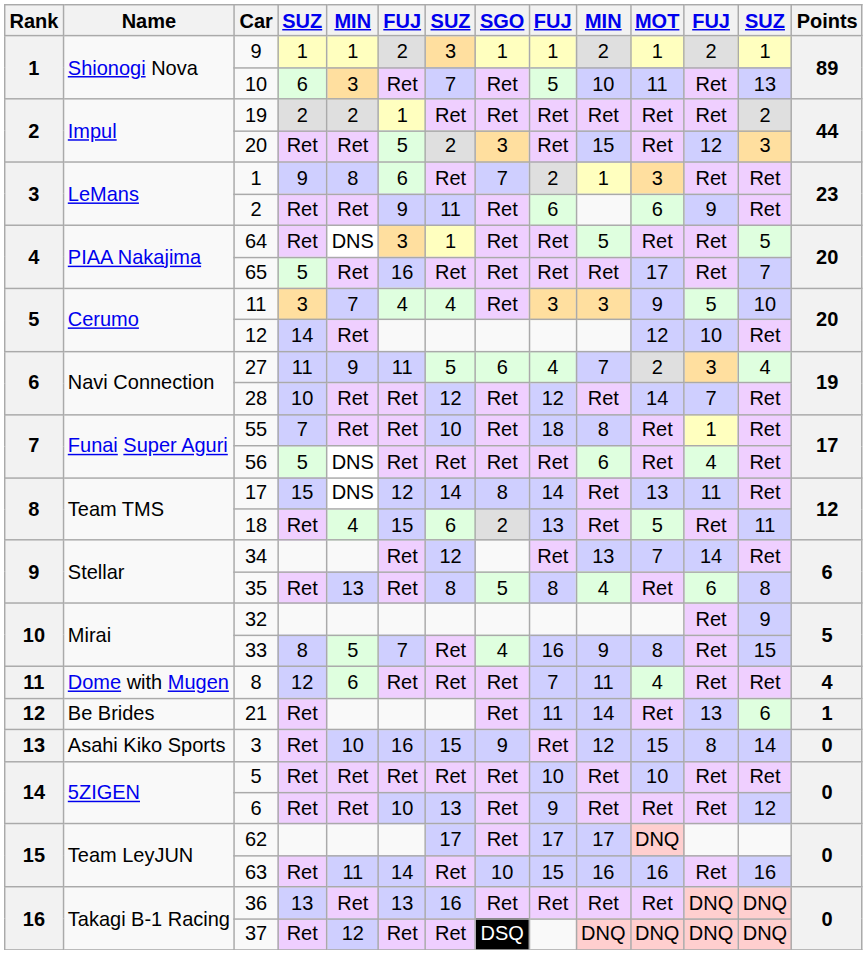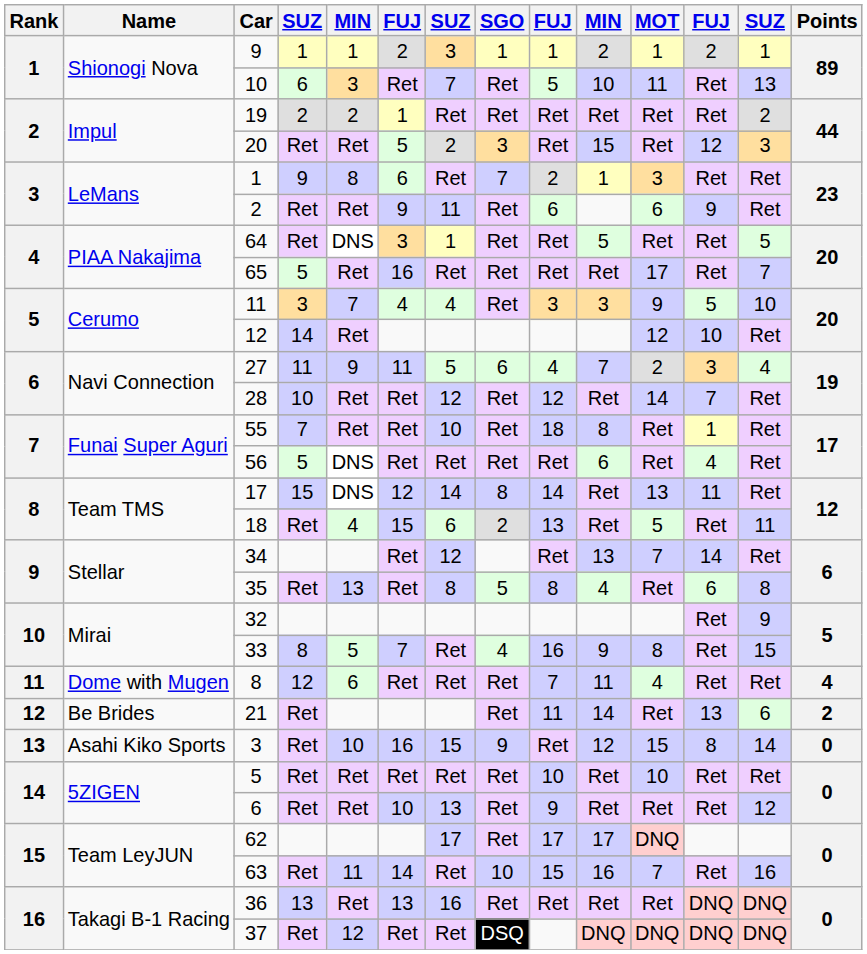 <table class="wikitable" style="font-size: 85%; text-align:center">
 <tr>
 <th>Rank</th>
 <th>Name</th>
 <th>Car</th>
 <th><a href='#'>SUZ</a></th>
 <th><a href='#'>MIN</a></th>
 <th><a href='#'>FUJ</a></th>
 <th><a href='#'>SUZ</a></th>
 <th><a href='#'>SGO</a></th>
 <th><a href='#'>FUJ</a></th>
 <th><a href='#'>MIN</a></th>
 <th><a href='#'>MOT</a></th>
 <th><a href='#'>FUJ</a></th>
 <th><a href='#'>SUZ</a></th>
 <th>Points</th>
 </tr>
 <tr>
 <th rowspan="2">1</th>
 <td rowspan="2" align="left"><a href='#'>Shionogi</a> Nova</td>
 <td>9</td>
 <td style="background:#FFFFBF;">1</td>
 <td style="background:#FFFFBF;">1</td>
 <td style="background:#DFDFDF;">2</td>
 <td style="background:#FFDF9F;">3</td>
 <td style="background:#FFFFBF;">1</td>
 <td style="background:#FFFFBF;">1</td>
 <td style="background:#DFDFDF;">2</td>
 <td style="background:#FFFFBF;">1</td>
 <td style="background:#DFDFDF;">2</td>
 <td style="background:#FFFFBF;">1</td>
 <th rowspan="2">89</th>
 </tr>
 <tr>
 <td>10</td>
 <td style="background:#DFFFDF;">6</td>
 <td style="background:#FFDF9F;">3</td>
 <td style="background:#EFCFFF;">Ret</td>
 <td style="background:#CFCFFF;">7</td>
 <td style="background:#EFCFFF;">Ret</td>
 <td style="background:#DFFFDF;">5</td>
 <td style="background:#CFCFFF;">10</td>
 <td style="background:#CFCFFF;">11</td>
 <td style="background:#EFCFFF;">Ret</td>
 <td style="background:#CFCFFF;">13</td>
 </tr>
 <tr>
 <th rowspan="2">2</th>
 <td rowspan="2" align="left"><a href='#'>Impul</a></td>
 <td>19</td>
 <td style="background:#DFDFDF;">2</td>
 <td style="background:#DFDFDF;">2</td>
 <td style="background:#FFFFBF;">1</td>
 <td style="background:#EFCFFF;">Ret</td>
 <td style="background:#EFCFFF;">Ret</td>
 <td style="background:#EFCFFF;">Ret</td>
 <td style="background:#EFCFFF;">Ret</td>
 <td style="background:#EFCFFF;">Ret</td>
 <td style="background:#EFCFFF;">Ret</td>
 <td style="background:#DFDFDF;">2</td>
 <th rowspan="2">44</th>
 </tr>
 <tr>
 <td>20</td>
 <td style="background:#EFCFFF;">Ret</td>
 <td style="background:#EFCFFF;">Ret</td>
 <td style="background:#DFFFDF;">5</td>
 <td style="background:#DFDFDF;">2</td>
 <td style="background:#FFDF9F;">3</td>
 <td style="background:#EFCFFF;">Ret</td>
 <td style="background:#CFCFFF;">15</td>
 <td style="background:#EFCFFF;">Ret</td>
 <td style="background:#CFCFFF;">12</td>
 <td style="background:#FFDF9F;">3</td>
 </tr>
 <tr>
 <th rowspan="2">3</th>
 <td rowspan="2" align="left"><a href='#'>LeMans</a></td>
 <td>1</td>
 <td style="background:#CFCFFF;">9</td>
 <td style="background:#CFCFFF;">8</td>
 <td style="background:#DFFFDF;">6</td>
 <td style="background:#EFCFFF;">Ret</td>
 <td style="background:#CFCFFF;">7</td>
 <td style="background:#DFDFDF;">2</td>
 <td style="background:#FFFFBF;">1</td>
 <td style="background:#FFDF9F;">3</td>
 <td style="background:#EFCFFF;">Ret</td>
 <td style="background:#EFCFFF;">Ret</td>
 <th rowspan="2">23</th>
 </tr>
 <tr>
 <td>2</td>
 <td style="background:#EFCFFF;">Ret</td>
 <td style="background:#EFCFFF;">Ret</td>
 <td style="background:#CFCFFF;">9</td>
 <td style="background:#CFCFFF;">11</td>
 <td style="background:#EFCFFF;">Ret</td>
 <td style="background:#DFFFDF;">6</td>
 <td></td>
 <td style="background:#DFFFDF;">6</td>
 <td style="background:#CFCFFF;">9</td>
 <td style="background:#EFCFFF;">Ret</td>
 </tr>
 <tr>
 <th rowspan="2">4</th>
 <td rowspan="2" align="left"><a href='#'>PIAA Nakajima</a></td>
 <td>64</td>
 <td style="background:#EFCFFF;">Ret</td>
 <td style="background:#FFFFFF;">DNS</td>
 <td style="background:#FFDF9F;">3</td>
 <td style="background:#FFFFBF;">1</td>
 <td style="background:#EFCFFF;">Ret</td>
 <td style="background:#EFCFFF;">Ret</td>
 <td style="background:#DFFFDF;">5</td>
 <td style="background:#EFCFFF;">Ret</td>
 <td style="background:#EFCFFF;">Ret</td>
 <td style="background:#DFFFDF;">5</td>
 <th rowspan="2">20</th>
 </tr>
 <tr>
 <td>65</td>
 <td style="background:#DFFFDF;">5</td>
 <td style="background:#EFCFFF;">Ret</td>
 <td style="background:#CFCFFF;">16</td>
 <td style="background:#EFCFFF;">Ret</td>
 <td style="background:#EFCFFF;">Ret</td>
 <td style="background:#EFCFFF;">Ret</td>
 <td style="background:#EFCFFF;">Ret</td>
 <td style="background:#CFCFFF;">17</td>
 <td style="background:#EFCFFF;">Ret</td>
 <td style="background:#CFCFFF;">7</td>
 </tr>
 <tr>
 <th rowspan="2">5</th>
 <td rowspan="2" align="left"><a href='#'>Cerumo</a></td>
 <td>11</td>
 <td style="background:#FFDF9F;">3</td>
 <td style="background:#CFCFFF;">7</td>
 <td style="background:#DFFFDF;">4</td>
 <td style="background:#DFFFDF;">4</td>
 <td style="background:#EFCFFF;">Ret</td>
 <td style="background:#FFDF9F;">3</td>
 <td style="background:#FFDF9F;">3</td>
 <td style="background:#CFCFFF;">9</td>
 <td style="background:#DFFFDF;">5</td>
 <td style="background:#CFCFFF;">10</td>
 <th rowspan="2">20</th>
 </tr>
 <tr>
 <td>12</td>
 <td style="background:#CFCFFF;">14</td>
 <td style="background:#EFCFFF;">Ret</td>
 <td></td>
 <td></td>
 <td></td>
 <td></td>
 <td></td>
 <td style="background:#CFCFFF;">12</td>
 <td style="background:#CFCFFF;">10</td>
 <td style="background:#EFCFFF;">Ret</td>
 </tr>
 <tr>
 <th rowspan="2">6</th>
 <td rowspan="2" align="left">Navi Connection</td>
 <td>27</td>
 <td style="background:#CFCFFF;">11</td>
 <td style="background:#CFCFFF;">9</td>
 <td style="background:#CFCFFF;">11</td>
 <td style="background:#DFFFDF;">5</td>
 <td style="background:#DFFFDF;">6</td>
 <td style="background:#DFFFDF;">4</td>
 <td style="background:#CFCFFF;">7</td>
 <td style="background:#DFDFDF;">2</td>
 <td style="background:#FFDF9F;">3</td>
 <td style="background:#DFFFDF;">4</td>
 <th rowspan="2">19</th>
 </tr>
 <tr>
 <td>28</td>
 <td style="background:#CFCFFF;">10</td>
 <td style="background:#EFCFFF;">Ret</td>
 <td style="background:#EFCFFF;">Ret</td>
 <td style="background:#CFCFFF;">12</td>
 <td style="background:#EFCFFF;">Ret</td>
 <td style="background:#CFCFFF;">12</td>
 <td style="background:#EFCFFF;">Ret</td>
 <td style="background:#CFCFFF;">14</td>
 <td style="background:#CFCFFF;">7</td>
 <td style="background:#EFCFFF;">Ret</td>
 </tr>
 <tr>
 <th rowspan="2">7</th>
 <td rowspan="2" align="left"><a href='#'>Funai</a> <a href='#'>Super Aguri</a></td>
 <td>55</td>
 <td style="background:#CFCFFF;">7</td>
 <td style="background:#EFCFFF;">Ret</td>
 <td style="background:#EFCFFF;">Ret</td>
 <td style="background:#CFCFFF;">10</td>
 <td style="background:#EFCFFF;">Ret</td>
 <td style="background:#CFCFFF;">18</td>
 <td style="background:#CFCFFF;">8</td>
 <td style="background:#EFCFFF;">Ret</td>
 <td style="background:#FFFFBF;">1</td>
 <td style="background:#EFCFFF;">Ret</td>
 <th rowspan="2">17</th>
 </tr>
 <tr>
 <td>56</td>
 <td style="background:#DFFFDF;">5</td>
 <td style="background:#FFFFFF;">DNS</td>
 <td style="background:#EFCFFF;">Ret</td>
 <td style="background:#EFCFFF;">Ret</td>
 <td style="background:#EFCFFF;">Ret</td>
 <td style="background:#EFCFFF;">Ret</td>
 <td style="background:#DFFFDF;">6</td>
 <td style="background:#EFCFFF;">Ret</td>
 <td style="background:#DFFFDF;">4</td>
 <td style="background:#EFCFFF;">Ret</td>
 </tr>
 <tr>
 <th rowspan="2">8</th>
 <td rowspan="2" align="left">Team TMS</td>
 <td>17</td>
 <td style="background:#CFCFFF;">15</td>
 <td style="background:#FFFFFF;">DNS</td>
 <td style="background:#CFCFFF;">12</td>
 <td style="background:#CFCFFF;">14</td>
 <td style="background:#CFCFFF;">8</td>
 <td style="background:#CFCFFF;">14</td>
 <td style="background:#EFCFFF;">Ret</td>
 <td style="background:#CFCFFF;">13</td>
 <td style="background:#CFCFFF;">11</td>
 <td style="background:#EFCFFF;">Ret</td>
 <th rowspan="2">12</th>
 </tr>
 <tr>
 <td>18</td>
 <td style="background:#EFCFFF;">Ret</td>
 <td style="background:#DFFFDF;">4</td>
 <td style="background:#CFCFFF;">15</td>
 <td style="background:#DFFFDF;">6</td>
 <td style="background:#DFDFDF;">2</td>
 <td style="background:#CFCFFF;">13</td>
 <td style="background:#EFCFFF;">Ret</td>
 <td style="background:#DFFFDF;">5</td>
 <td style="background:#EFCFFF;">Ret</td>
 <td style="background:#CFCFFF;">11</td>
 </tr>
 <tr>
 <th rowspan="2">9</th>
 <td rowspan="2" align="left">Stellar</td>
 <td>34</td>
 <td></td>
 <td></td>
 <td style="background:#EFCFFF;">Ret</td>
 <td style="background:#CFCFFF;">12</td>
 <td></td>
 <td style="background:#EFCFFF;">Ret</td>
 <td style="background:#CFCFFF;">13</td>
 <td style="background:#CFCFFF;">7</td>
 <td style="background:#CFCFFF;">14</td>
 <td style="background:#EFCFFF;">Ret</td>
 <th rowspan="2">6</th>
 </tr>
 <tr>
 <td>35</td>
 <td style="background:#EFCFFF;">Ret</td>
 <td style="background:#CFCFFF;">13</td>
 <td style="background:#EFCFFF;">Ret</td>
 <td style="background:#CFCFFF;">8</td>
 <td style="background:#DFFFDF;">5</td>
 <td style="background:#CFCFFF;">8</td>
 <td style="background:#DFFFDF;">4</td>
 <td style="background:#EFCFFF;">Ret</td>
 <td style="background:#DFFFDF;">6</td>
 <td style="background:#CFCFFF;">8</td>
 </tr>
 <tr>
 <th rowspan="2">10</th>
 <td rowspan="2" align="left">Mirai</td>
 <td>32</td>
 <td></td>
 <td></td>
 <td></td>
 <td></td>
 <td></td>
 <td></td>
 <td></td>
 <td></td>
 <td style="background:#EFCFFF;">Ret</td>
 <td style="background:#CFCFFF;">9</td>
 <th rowspan="2">5</th>
 </tr>
 <tr>
 <td>33</td>
 <td style="background:#CFCFFF;">8</td>
 <td style="background:#DFFFDF;">5</td>
 <td style="background:#CFCFFF;">7</td>
 <td style="background:#EFCFFF;">Ret</td>
 <td style="background:#DFFFDF;">4</td>
 <td style="background:#CFCFFF;">16</td>
 <td style="background:#CFCFFF;">9</td>
 <td style="background:#CFCFFF;">8</td>
 <td style="background:#EFCFFF;">Ret</td>
 <td style="background:#CFCFFF;">15</td>
 </tr>
 <tr>
 <th>11</th>
 <td align="left"><a href='#'>Dome</a> with <a href='#'>Mugen</a></td>
 <td>8</td>
 <td style="background:#CFCFFF;">12</td>
 <td style="background:#DFFFDF;">6</td>
 <td style="background:#EFCFFF;">Ret</td>
 <td style="background:#EFCFFF;">Ret</td>
 <td style="background:#EFCFFF;">Ret</td>
 <td style="background:#CFCFFF;">7</td>
 <td style="background:#CFCFFF;">11</td>
 <td style="background:#DFFFDF;">4</td>
 <td style="background:#EFCFFF;">Ret</td>
 <td style="background:#EFCFFF;">Ret</td>
 <th>4</th>
 </tr>
 <tr>
 <th>12</th>
 <td align="left">Be Brides</td>
 <td>21</td>
 <td style="background:#EFCFFF;">Ret</td>
 <td></td>
 <td></td>
 <td></td>
 <td style="background:#EFCFFF;">Ret</td>
 <td style="background:#CFCFFF;">11</td>
 <td style="background:#CFCFFF;">14</td>
 <td style="background:#EFCFFF;">Ret</td>
 <td style="background:#CFCFFF;">13</td>
 <td style="background:#DFFFDF;">6</td>
-<th>1</th>
+<th>2</th>
 </tr>
 <tr>
 <th>13</th>
 <td align="left">Asahi Kiko Sports</td>
 <td>3</td>
 <td style="background:#EFCFFF;">Ret</td>
 <td style="background:#CFCFFF;">10</td>
 <td style="background:#CFCFFF;">16</td>
 <td style="background:#CFCFFF;">15</td>
 <td style="background:#CFCFFF;">9</td>
 <td style="background:#EFCFFF;">Ret</td>
 <td style="background:#CFCFFF;">12</td>
 <td style="background:#CFCFFF;">15</td>
 <td style="background:#CFCFFF;">8</td>
 <td style="background:#CFCFFF;">14</td>
 <th>0</th>
 </tr>
 <tr>
 <th rowspan="2">14</th>
 <td rowspan="2" align="left"><a href='#'>5ZIGEN</a></td>
 <td>5</td>
 <td style="background:#EFCFFF;">Ret</td>
 <td style="background:#EFCFFF;">Ret</td>
 <td style="background:#EFCFFF;">Ret</td>
 <td style="background:#EFCFFF;">Ret</td>
 <td style="background:#EFCFFF;">Ret</td>
 <td style="background:#CFCFFF;">10</td>
 <td style="background:#EFCFFF;">Ret</td>
 <td style="background:#CFCFFF;">10</td>
 <td style="background:#EFCFFF;">Ret</td>
 <td style="background:#EFCFFF;">Ret</td>
 <th rowspan="2">0</th>
 </tr>
 <tr>
 <td>6</td>
 <td style="background:#EFCFFF;">Ret</td>
 <td style="background:#EFCFFF;">Ret</td>
 <td style="background:#CFCFFF;">10</td>
 <td style="background:#CFCFFF;">13</td>
 <td style="background:#EFCFFF;">Ret</td>
 <td style="background:#CFCFFF;">9</td>
 <td style="background:#EFCFFF;">Ret</td>
 <td style="background:#EFCFFF;">Ret</td>
 <td style="background:#EFCFFF;">Ret</td>
 <td style="background:#CFCFFF;">12</td>
 </tr>
 <tr>
 <th rowspan="2">15</th>
 <td rowspan="2" align="left">Team LeyJUN</td>
 <td>62</td>
 <td></td>
 <td></td>
 <td></td>
 <td style="background:#CFCFFF;">17</td>
 <td style="background:#EFCFFF;">Ret</td>
 <td style="background:#CFCFFF;">17</td>
 <td style="background:#CFCFFF;">17</td>
 <td style="background:#FFCFCF;">DNQ</td>
 <td></td>
 <td></td>
 <th rowspan="2">0</th>
 </tr>
 <tr>
 <td>63</td>
 <td style="background:#EFCFFF;">Ret</td>
 <td style="background:#CFCFFF;">11</td>
 <td style="background:#CFCFFF;">14</td>
 <td style="background:#EFCFFF;">Ret</td>
 <td style="background:#CFCFFF;">10</td>
 <td style="background:#CFCFFF;">15</td>
 <td style="background:#CFCFFF;">16</td>
-<td style="background:#CFCFFF;">16</td>
+<td style="background:#CFCFFF;">7</td>
 <td style="background:#EFCFFF;">Ret</td>
 <td style="background:#CFCFFF;">16</td>
 </tr>
 <tr>
 <th rowspan="2">16</th>
 <td rowspan="2" align="left">Takagi B-1 Racing</td>
 <td>36</td>
 <td style="background:#CFCFFF;">13</td>
 <td style="background:#EFCFFF;">Ret</td>
 <td style="background:#CFCFFF;">13</td>
 <td style="background:#CFCFFF;">16</td>
 <td style="background:#EFCFFF;">Ret</td>
 <td style="background:#EFCFFF;">Ret</td>
 <td style="background:#EFCFFF;">Ret</td>
 <td style="background:#EFCFFF;">Ret</td>
 <td style="background:#FFCFCF;">DNQ</td>
 <td style="background:#FFCFCF;">DNQ</td>
 <th rowspan="2">0</th>
 </tr>
 <tr>
 <td>37</td>
 <td style="background:#EFCFFF;">Ret</td>
 <td style="background:#CFCFFF;">12</td>
 <td style="background:#EFCFFF;">Ret</td>
 <td style="background:#EFCFFF;">Ret</td>
 <td style="background:black; color:white;">DSQ</td>
 <td></td>
 <td style="background:#FFCFCF;">DNQ</td>
 <td style="background:#FFCFCF;">DNQ</td>
 <td style="background:#FFCFCF;">DNQ</td>
 <td style="background:#FFCFCF;">DNQ</td>
 </tr>
 </table>
